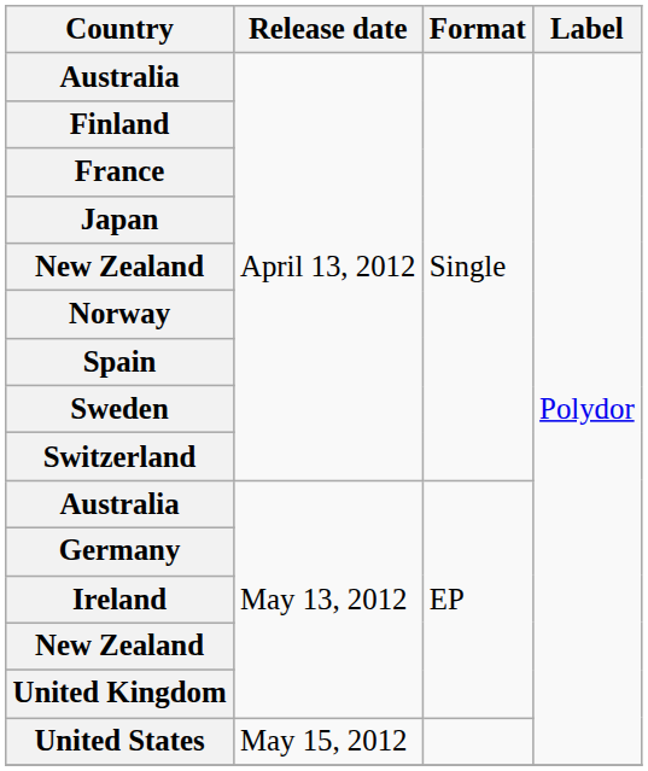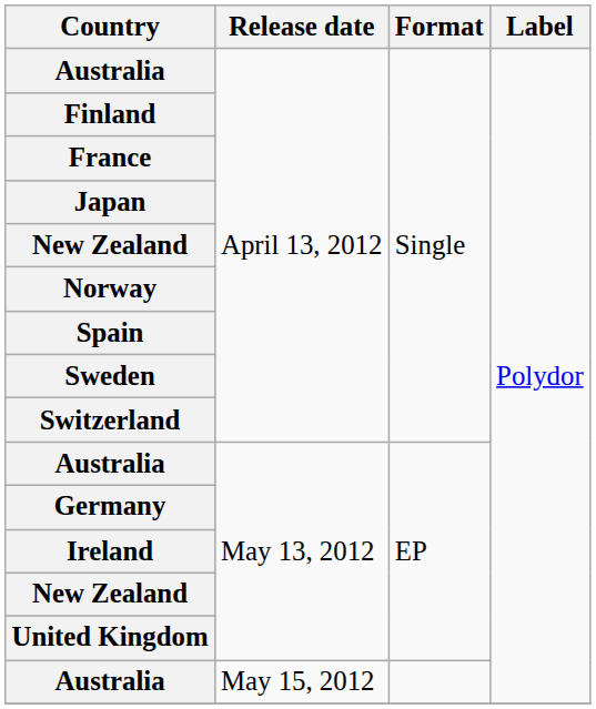 <table class="wikitable plainrowheaders">
 <tr>
 <th scope="col">Country</th>
 <th scope="col">Release date</th>
 <th scope="col">Format</th>
 <th scope="col">Label</th>
 </tr>
 <tr>
 <th scope="row">Australia</th>
 <td rowspan="9">April 13, 2012</td>
 <td rowspan="9">Single</td>
 <td rowspan="15"><a href='#'>Polydor</a></td>
 </tr>
 <tr>
 <th scope="row">Finland</th>
 </tr>
 <tr>
 <th scope="row">France</th>
 </tr>
 <tr>
 <th scope="row">Japan</th>
 </tr>
 <tr>
 <th scope="row">New Zealand</th>
 </tr>
 <tr>
 <th scope="row">Norway</th>
 </tr>
 <tr>
 <th scope="row">Spain</th>
 </tr>
 <tr>
 <th scope="row">Sweden</th>
 </tr>
 <tr>
 <th scope="row">Switzerland</th>
 </tr>
 <tr>
 <th scope="row">Australia</th>
 <td rowspan="5">May 13, 2012</td>
 <td rowspan="5">EP</td>
 </tr>
 <tr>
 <th scope="row">Germany</th>
 </tr>
 <tr>
 <th scope="row">Ireland</th>
 </tr>
 <tr>
 <th scope="row">New Zealand</th>
 </tr>
 <tr>
 <th scope="row">United Kingdom</th>
 </tr>
 <tr>
-<th scope="row">United States</th>
+<th scope="row">Australia</th>
 <td rowspan="1">May 15, 2012</td>
 <td rowspan="1"></td>
 </tr>
 <tr>
 </tr>
 </table>
